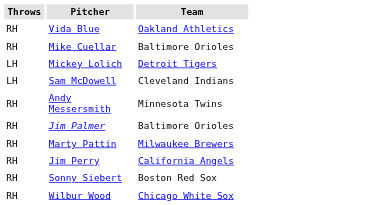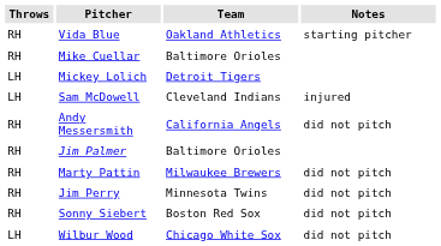 <table border="0" cellspacing="3" cellpadding="3">
 <tr style="background: #e3e3e3;">
 <th width="50">Throws</th>
 <th width="115">Pitcher</th>
 <th width="150">Team</th>
+<th width="150">Notes</th>
 </tr>
 <tr>
 <td>RH</td>
 <td><a href='#'>Vida Blue</a></td>
 <td><a href='#'>Oakland Athletics</a></td>
+<td>starting pitcher</td>
 </tr>
 <tr>
 <td>RH</td>
 <td><a href='#'>Mike Cuellar</a></td>
 <td>Baltimore Orioles</td>
+<td></td>
 </tr>
 <tr>
 <td>LH</td>
 <td><a href='#'>Mickey Lolich</a></td>
 <td><a href='#'>Detroit Tigers</a></td>
+<td></td>
 </tr>
 <tr>
 <td>LH</td>
 <td><a href='#'>Sam McDowell</a></td>
 <td>Cleveland Indians</td>
+<td>injured</td>
 </tr>
 <tr>
 <td>RH</td>
 <td><a href='#'>Andy Messersmith</a></td>
-<td>Minnesota Twins</td>
+<td><a href='#'>California Angels</a></td>
+<td>did not pitch</td>
 </tr>
 <tr>
 <td>RH</td>
 <td><em><a href='#'>Jim Palmer</a></em></td>
 <td>Baltimore Orioles</td>
+<td></td>
 </tr>
 <tr>
 <td>RH</td>
 <td><a href='#'>Marty Pattin</a></td>
 <td><a href='#'>Milwaukee Brewers</a></td>
+<td>did not pitch</td>
 </tr>
 <tr>
 <td>RH</td>
 <td><a href='#'>Jim Perry</a></td>
-<td><a href='#'>California Angels</a></td>
+<td>Minnesota Twins</td>
+<td>did not pitch</td>
 </tr>
 <tr>
 <td>RH</td>
 <td><a href='#'>Sonny Siebert</a></td>
 <td>Boston Red Sox</td>
+<td>did not pitch</td>
 </tr>
 <tr>
-<td>RH</td>
+<td>LH</td>
 <td><a href='#'>Wilbur Wood</a></td>
 <td><a href='#'>Chicago White Sox</a></td>
+<td>did not pitch</td>
 </tr>
 </table>
